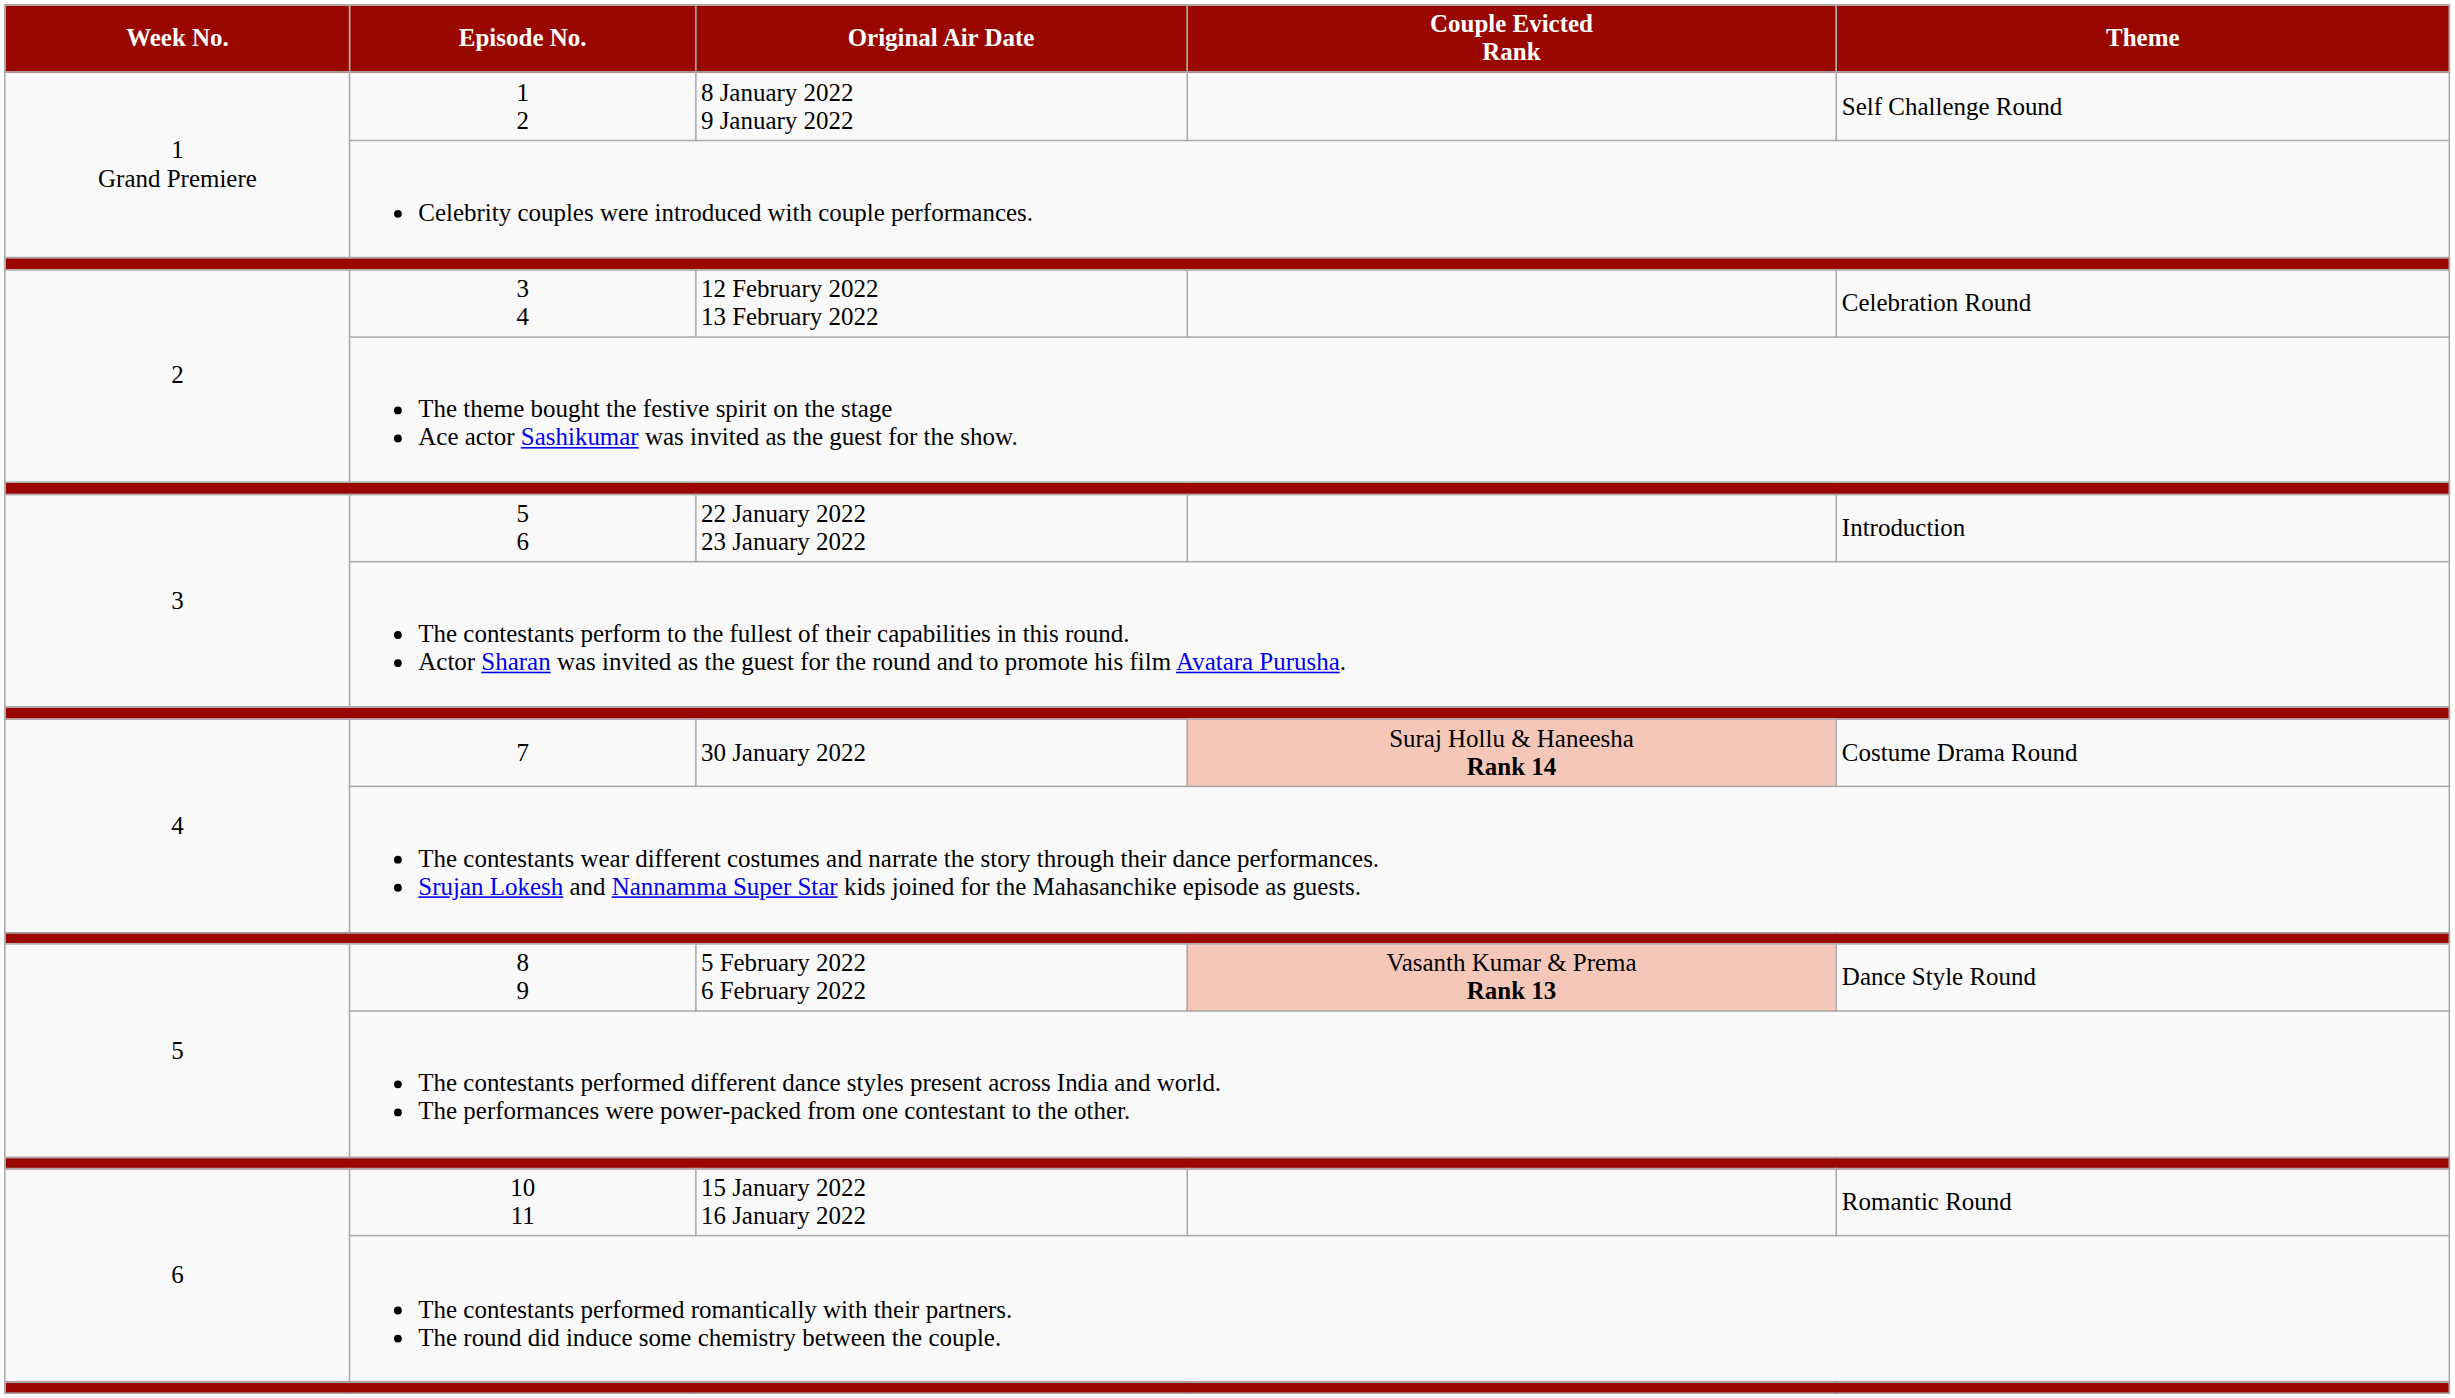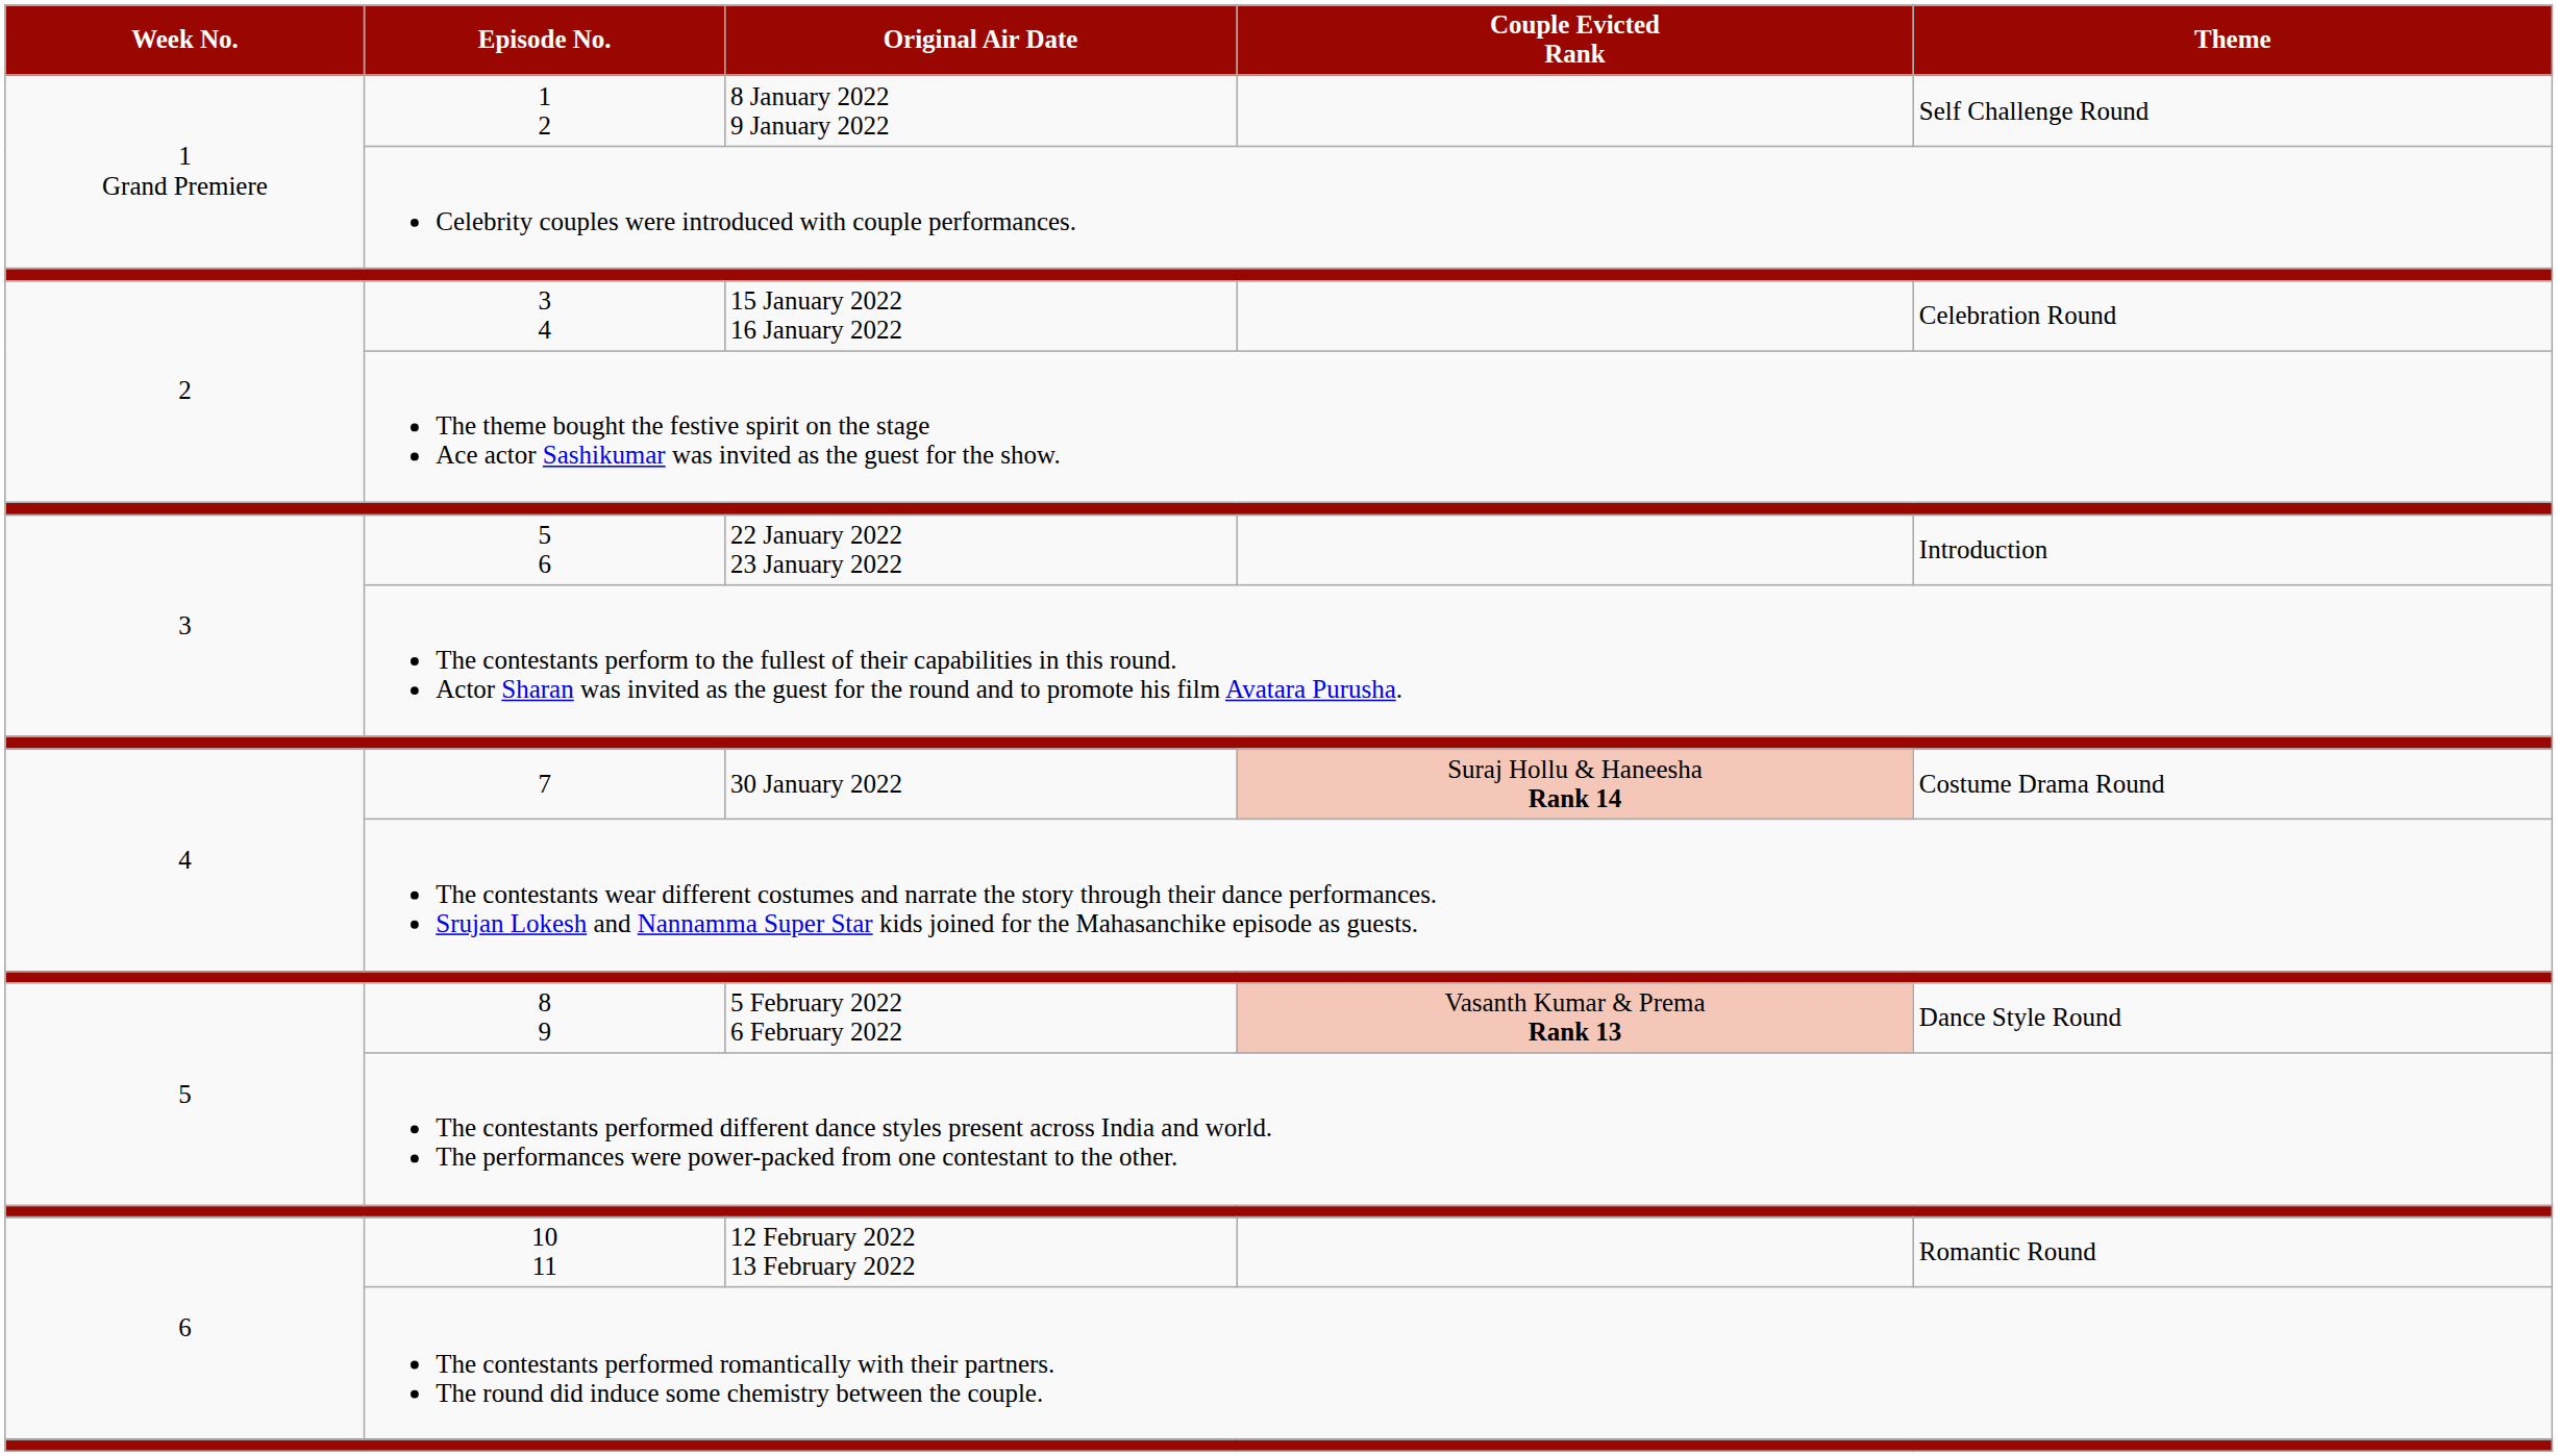 <table class="wikitable plainrowheaders" style="width:99%;">
 <tr>
 <th scope="col" style="background:#9A0700; color:#fff;">Week No.</th>
 <th scope="col" style="background:#9A0700; color:#fff;">Episode No.</th>
 <th scope="col" style="background:#9A0700; color:#fff;">Original Air Date</th>
 <th scope="col" style="background:#9A0700; color:#fff;">Couple Evicted <br> Rank</th>
 <th scope="col" style="background:#9A0700; color:#fff;">Theme</th>
 </tr>
 <tr>
 <td rowspan="2" style="text-align:center;">1 <br> Grand Premiere</td>
 <td style="text-align:center;">1 <br>2</td>
 <td>8 January 2022<br>9 January 2022</td>
 <td></td>
 <td>Self Challenge Round</td>
 </tr>
 <tr>
 <td colspan="4" style="text-align:left;"><br><ul><li>Celebrity couples were introduced with couple performances.</li></ul></td>
 </tr>
 <tr>
 <th colspan="5" style="background:#9A0700;"></th>
 </tr>
 <tr>
 <td rowspan="2" style="text-align:center;">2</td>
 <td style="text-align:center;">3<br>4</td>
-<td>12 February 2022<br>13 February 2022</td>
+<td>15 January 2022<br>16 January 2022</td>
 <td></td>
 <td>Celebration Round</td>
 </tr>
 <tr>
 <td colspan="4" style="text-align:left;"><br><ul><li>The theme bought the festive spirit on the stage</li><li>Ace actor <a href='#'>Sashikumar</a> was invited as the guest for the show.</li></ul></td>
 </tr>
 <tr>
 <th colspan="5" style="background:#9A0700;"></th>
 </tr>
 <tr>
 <td rowspan="2" style="text-align:center;">3</td>
 <td style="text-align:center;">5<br>6</td>
 <td>22 January 2022 <br>23 January 2022</td>
 <td></td>
 <td>Introduction</td>
 </tr>
 <tr>
 <td colspan="4" style="text-align:left;"><br><ul><li>The contestants perform to the fullest of their capabilities in this round.</li><li>Actor <a href='#'>Sharan</a> was invited as the guest for the round and to promote his film <a href='#'>Avatara Purusha</a>.</li></ul></td>
 </tr>
 <tr>
 <th colspan="5" style="background:#9A0700;"></th>
 </tr>
 <tr>
 <td rowspan="2" style="text-align:center;">4</td>
 <td style="text-align:center;">7</td>
 <td>30 January 2022</td>
 <td style="background:#f4c7b8; text-align: center;">Suraj Hollu & Haneesha<br> <strong>Rank 14</strong></td>
 <td>Costume Drama Round</td>
 </tr>
 <tr>
 <td colspan="4" style="text-align:left;"><br><ul><li>The contestants wear different costumes and narrate the story through their dance performances.</li><li><a href='#'>Srujan Lokesh</a> and <a href='#'>Nannamma Super Star</a> kids joined for the Mahasanchike episode as guests.</li></ul></td>
 </tr>
 <tr>
 <th colspan="5" style="background:#9A0700;"></th>
 </tr>
 <tr>
 <td rowspan="2" style="text-align:center;">5</td>
 <td style="text-align:center;">8<br>9</td>
 <td>5 February 2022<br>6 February 2022</td>
 <td style="background:#f4c7b8; text-align: center;">Vasanth Kumar & Prema<br> <strong>Rank 13</strong></td>
 <td>Dance Style Round</td>
 </tr>
 <tr>
 <td colspan="4" style="text-align:left;"><br><ul><li>The contestants performed different dance styles present across India and world.</li><li>The performances were power-packed from one contestant to the other.</li></ul></td>
 </tr>
 <tr>
 <th colspan="5" style="background:#9A0700;"></th>
 </tr>
 <tr>
 <td rowspan="2" style="text-align:center;">6</td>
 <td style="text-align:center;">10<br>11</td>
-<td>15 January 2022<br>16 January 2022</td>
+<td>12 February 2022<br>13 February 2022</td>
 <td></td>
 <td>Romantic Round</td>
 </tr>
 <tr>
 <td colspan="4" style="text-align:left;"><br><ul><li>The contestants performed romantically with their partners.</li><li>The round did induce some chemistry between the couple.</li></ul></td>
 </tr>
 <tr>
 <th colspan="5" style="background:#9A0700;"></th>
 </tr>
 </table>
